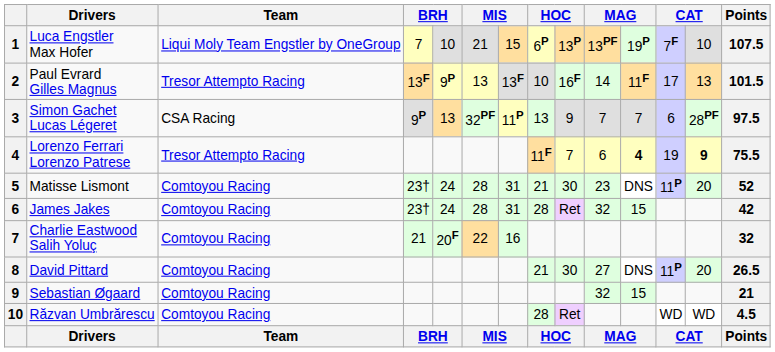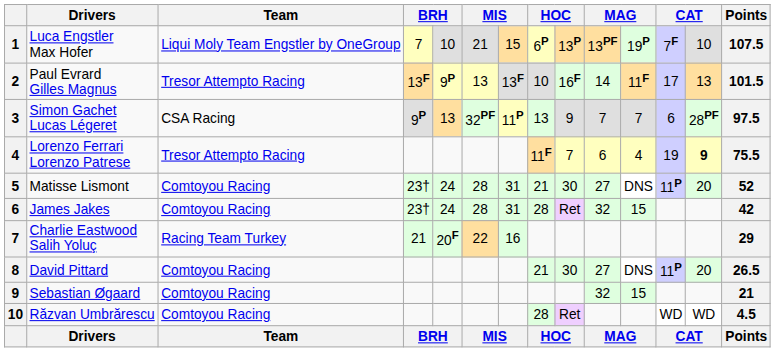 <table class="wikitable" style="font-size:85%; text-align:center;">
 <tr>
 <th></th>
 <th>Drivers</th>
 <th>Team</th>
 <th colspan=2><a href='#'>BRH</a><br></th>
 <th colspan=2><a href='#'>MIS</a><br></th>
 <th colspan=2><a href='#'>HOC</a><br></th>
 <th colspan=2><a href='#'>MAG</a><br></th>
 <th colspan=2><a href='#'>CAT</a><br></th>
 <th>Points</th>
 </tr>
 <tr>
 <th>1</th>
 <td align=left> <a href='#'>Luca Engstler</a><br> Max Hofer</td>
 <td align=left> <a href='#'>Liqui Moly Team Engstler by OneGroup</a></td>
 <td style="background:#ffffbf;">7</td>
 <td style="background:#dfdfdf;">10</td>
 <td style="background:#dfdfdf;">21</td>
 <td style="background:#ffdf9f;">15</td>
 <td style="background:#ffffbf;">6<sup><strong>P</strong></sup></td>
 <td style="background:#ffdf9f;">13<sup><strong>P</strong></sup></td>
 <td style="background:#ffdf9f;">13<sup><strong>PF</strong></sup></td>
 <td style="background:#dfffdf;">19<sup><strong>P</strong></sup></td>
 <td style="background:#cfcfff;">7<sup><strong>F</strong></sup></td>
 <td style="background:#dfdfdf;">10</td>
 <th>107.5</th>
 </tr>
 <tr>
 <th>2</th>
 <td align="left"> Paul Evrard<br> <a href='#'>Gilles Magnus</a></td>
 <td align=left> <a href='#'>Tresor Attempto Racing</a></td>
 <td style="background:#ffdf9f;">13<sup><strong>F</strong></sup></td>
 <td style="background:#ffffbf;">9<sup><strong>P</strong></sup></td>
 <td style="background:#ffffbf;">13</td>
 <td style="background:#dfdfdf;">13<sup><strong>F</strong></sup></td>
 <td style="background:#dfdfdf;">10</td>
 <td style="background:#dfffdf;">16<sup><strong>F</strong></sup></td>
 <td style="background:#dfffdf;">14</td>
 <td style="background:#ffdf9f;">11<sup><strong>F</strong></sup></td>
 <td style="background:#cfcfff;">17</td>
 <td style="background:#ffdf9f;">13</td>
 <th>101.5</th>
 </tr>
 <tr>
 <th>3</th>
 <td align="left"> <a href='#'>Simon Gachet</a><br> <a href='#'>Lucas Légeret</a></td>
 <td align="left"> CSA Racing</td>
 <td style="background:#dfdfdf;">9<sup><strong>P</strong></sup></td>
 <td style="background:#ffdf9f;">13</td>
 <td style="background:#dfffdf;">32<sup><strong>PF</strong></sup></td>
 <td style="background:#ffffbf;">11<sup><strong>P</strong></sup></td>
 <td style="background:#dfffdf;">13</td>
 <td style="background:#dfdfdf;">9</td>
 <td style="background:#dfdfdf;">7</td>
 <td style="background:#dfdfdf;">7</td>
 <td style="background:#cfcfff;">6</td>
 <td style="background:#dfffdf;">28<sup><strong>PF</strong></sup></td>
 <th>97.5</th>
 </tr>
 <tr>
 <th>4</th>
 <td align=left> <a href='#'>Lorenzo Ferrari</a><br> <a href='#'>Lorenzo Patrese</a></td>
 <td align=left> <a href='#'>Tresor Attempto Racing</a></td>
 <td></td>
 <td></td>
 <td></td>
 <td></td>
 <td style="background:#ffdf9f;">11<sup><strong>F</strong></sup></td>
 <td style="background:#ffffbf;">7</td>
 <td style="background:#ffffbf;">6</td>
-<td style="background:#ffffbf;"><strong>4</strong></td>
+<td style="background:#ffffbf;">4</td>
 <td style="background:#cfcfff;">19</td>
 <td style="background:#ffffbf;"><strong>9</strong></td>
 <th>75.5</th>
 </tr>
 <tr>
 <th>5</th>
 <td align=left> Matisse Lismont</td>
 <td align=left> <a href='#'>Comtoyou Racing</a></td>
 <td style="background:#dfffdf;">23†</td>
 <td style="background:#dfffdf;">24</td>
 <td style="background:#dfffdf;">28</td>
 <td style="background:#dfffdf;">31</td>
 <td style="background:#dfffdf;">21</td>
 <td style="background:#dfffdf;">30</td>
-<td style="background:#dfffdf;">23</td>
+<td style="background:#dfffdf;">27</td>
 <td style="background:#ffffff;">DNS</td>
 <td style="background:#cfcfff;">11<sup><strong>P</strong></sup></td>
 <td style="background:#dfffdf;">20</td>
 <th>52</th>
 </tr>
 <tr>
 <th>6</th>
 <td align=left> <a href='#'>James Jakes</a></td>
 <td align=left> <a href='#'>Comtoyou Racing</a></td>
 <td style="background:#dfffdf;">23†</td>
 <td style="background:#dfffdf;">24</td>
 <td style="background:#dfffdf;">28</td>
 <td style="background:#dfffdf;">31</td>
 <td style="background:#dfffdf;">28</td>
 <td style="background:#efcfff;">Ret</td>
 <td style="background:#dfffdf;">32</td>
 <td style="background:#dfffdf;">15</td>
 <td></td>
 <td></td>
 <th>42</th>
 </tr>
 <tr>
 <th>7</th>
 <td align="left"> <a href='#'>Charlie Eastwood</a><br> <a href='#'>Salih Yoluç</a></td>
-<td align=left> <a href='#'>Comtoyou Racing</a></td>
+<td align="left"> <a href='#'>Racing Team Turkey</a></td>
 <td style="background:#dfffdf;">21</td>
 <td style="background:#dfffdf;">20<sup><strong>F</strong></sup></td>
 <td style="background:#ffdf9f;">22</td>
 <td style="background:#dfffdf;">16</td>
 <td></td>
 <td></td>
 <td></td>
 <td></td>
 <td></td>
 <td></td>
-<th>32</th>
+<th>29</th>
 </tr>
 <tr>
 <th>8</th>
 <td align="left"> <a href='#'>David Pittard</a></td>
 <td align="left"> <a href='#'>Comtoyou Racing</a></td>
 <td></td>
 <td></td>
 <td></td>
 <td></td>
 <td style="background:#dfffdf;">21</td>
 <td style="background:#dfffdf;">30</td>
 <td style="background:#dfffdf;">27</td>
 <td style="background:#ffffff;">DNS</td>
 <td style="background:#cfcfff;">11<sup><strong>P</strong></sup></td>
 <td style="background:#dfffdf;">20</td>
 <th>26.5</th>
 </tr>
 <tr>
 <th>9</th>
 <td align=left> <a href='#'>Sebastian Øgaard</a></td>
 <td align=left> <a href='#'>Comtoyou Racing</a></td>
 <td></td>
 <td></td>
 <td></td>
 <td></td>
 <td></td>
 <td></td>
 <td style="background:#dfffdf;">32</td>
 <td style="background:#dfffdf;">15</td>
 <td></td>
 <td></td>
 <th>21</th>
 </tr>
 <tr>
 <th>10</th>
 <td align=left> <a href='#'>Răzvan Umbrărescu</a></td>
 <td align=left> <a href='#'>Comtoyou Racing</a></td>
 <td></td>
 <td></td>
 <td></td>
 <td></td>
 <td style="background:#dfffdf;">28</td>
 <td style="background:#efcfff;">Ret</td>
 <td></td>
 <td></td>
 <td style="background:#ffffff;">WD</td>
 <td style="background:#ffffff;">WD</td>
 <th>4.5</th>
 </tr>
 <tr>
 <th></th>
 <th>Drivers</th>
 <th>Team</th>
 <th colspan=2><a href='#'>BRH</a><br></th>
 <th colspan=2><a href='#'>MIS</a><br></th>
 <th colspan=2><a href='#'>HOC</a><br></th>
 <th colspan=2><a href='#'>MAG</a><br></th>
 <th colspan=2><a href='#'>CAT</a><br></th>
 <th>Points</th>
 </tr>
 </table>
